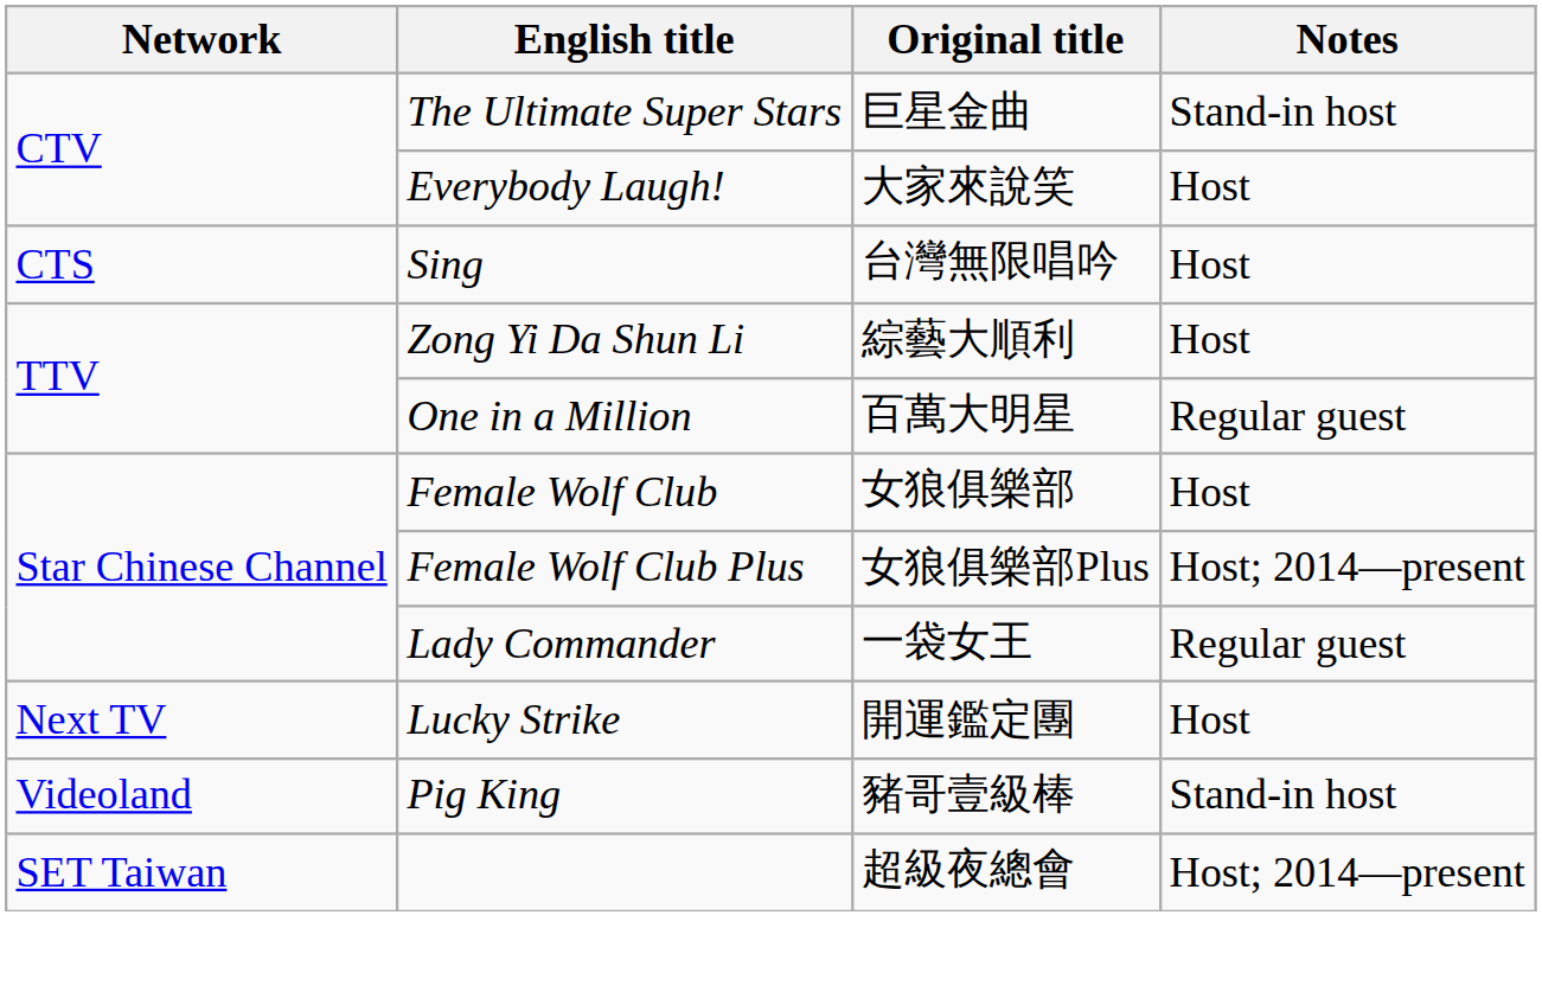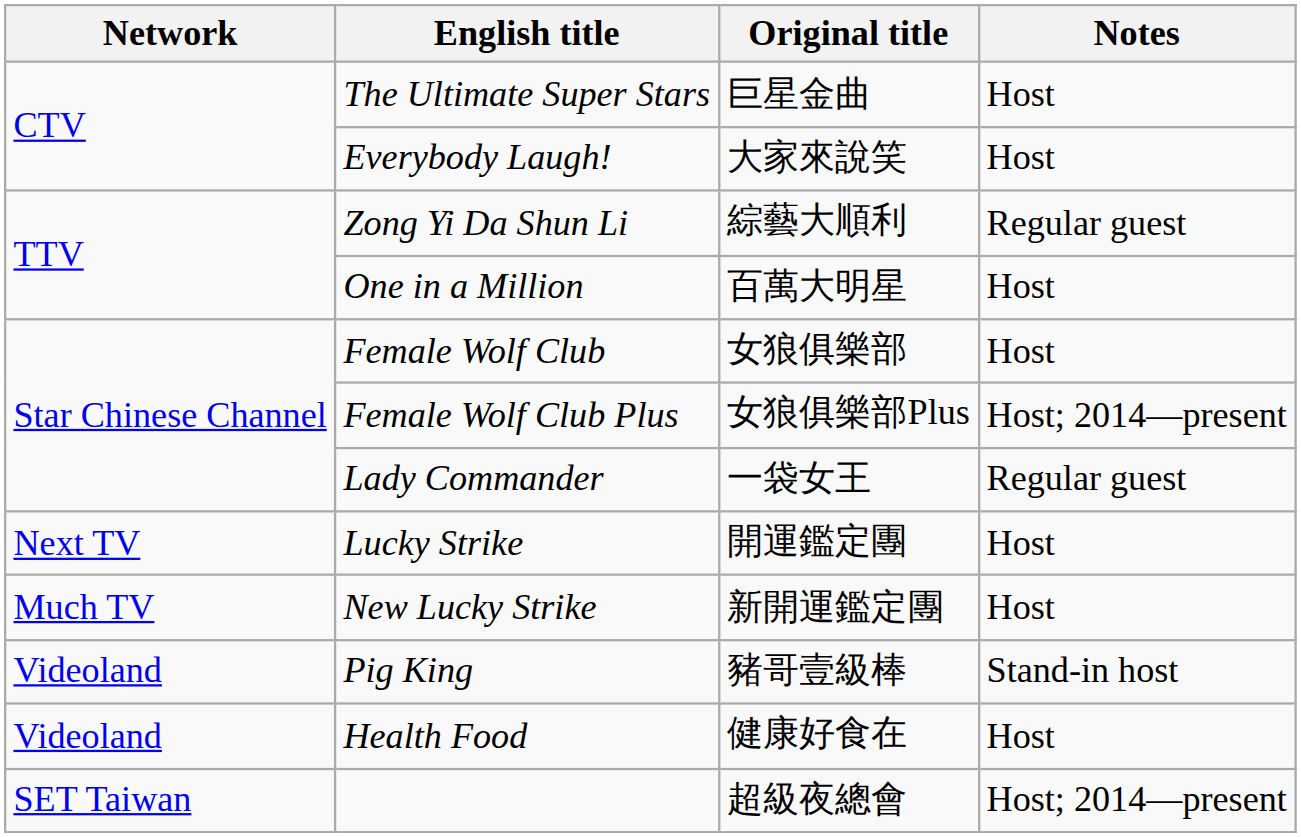 <table class="wikitable sortable">
 <tr>
 <th>Network</th>
 <th>English title</th>
 <th>Original title</th>
 <th class="unsortable">Notes</th>
 </tr>
 <tr>
 <td rowspan="2"><a href='#'>CTV</a></td>
 <td><em>The Ultimate Super Stars</em></td>
 <td>巨星金曲</td>
-<td>Stand-in host</td>
+<td>Host</td>
 </tr>
 <tr>
 <td><em>Everybody Laugh!</em></td>
 <td>大家來說笑</td>
 <td>Host</td>
 </tr>
 <tr>
-<td><a href='#'>CTS</a></td>
-<td><em>Sing</em></td>
-<td>台灣無限唱吟</td>
-<td>Host</td>
-</tr>
-<tr>
 <td rowspan=2><a href='#'>TTV</a></td>
 <td><em>Zong Yi Da Shun Li</em></td>
 <td>綜藝大順利</td>
-<td>Host</td>
+<td>Regular guest</td>
 </tr>
 <tr>
 <td><em>One in a Million</em></td>
 <td>百萬大明星</td>
-<td>Regular guest</td>
+<td>Host</td>
 </tr>
 <tr>
 <td rowspan="3"><a href='#'>Star Chinese Channel</a></td>
 <td><em>Female Wolf Club</em></td>
 <td>女狼俱樂部</td>
 <td>Host</td>
 </tr>
 <tr>
 <td><em>Female Wolf Club Plus</em></td>
 <td>女狼俱樂部Plus</td>
 <td>Host; 2014—present</td>
 </tr>
 <tr>
 <td><em>Lady Commander</em></td>
 <td>一袋女王</td>
 <td>Regular guest</td>
 </tr>
 <tr>
 <td><a href='#'>Next TV</a></td>
 <td><em>Lucky Strike</em></td>
 <td>開運鑑定團</td>
 <td>Host</td>
 </tr>
 <tr>
+<td><a href='#'>Much TV</a></td>
+<td><em>New Lucky Strike</em></td>
+<td>新開運鑑定團</td>
+<td>Host</td>
+</tr>
+<tr>
 <td><a href='#'>Videoland</a></td>
 <td><em>Pig King</em></td>
 <td>豬哥壹級棒</td>
 <td>Stand-in host</td>
+</tr>
+<tr>
+<td><a href='#'>Videoland</a></td>
+<td><em>Health Food</em></td>
+<td>健康好食在</td>
+<td>Host</td>
 </tr>
 <tr>
 <td><a href='#'>SET Taiwan</a></td>
 <td><em></em></td>
 <td>超級夜總會</td>
 <td>Host; 2014—present</td>
 </tr>
 <tr>
 </tr>
 </table>
